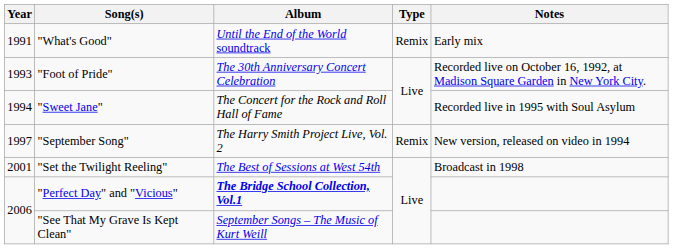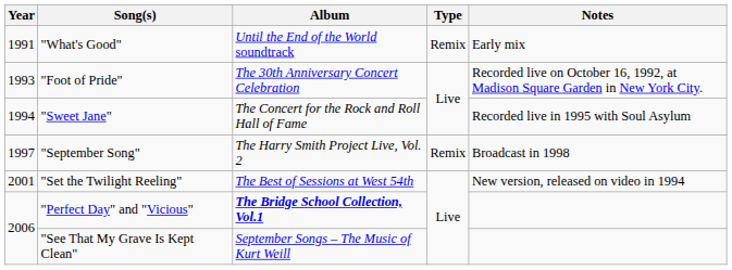 <table class="wikitable">
 <tr>
 <th>Year</th>
 <th style="width:225px;">Song(s)</th>
 <th style="width:225px;">Album</th>
 <th>Type</th>
 <th style="width:300px;">Notes</th>
 </tr>
 <tr>
 <td>1991</td>
 <td>"What's Good"</td>
 <td><a href='#'><em>Until the End of the World</em> soundtrack</a></td>
 <td>Remix</td>
 <td>Early mix</td>
 </tr>
 <tr>
 <td>1993</td>
 <td>"Foot of Pride"</td>
 <td><em><a href='#'>The 30th Anniversary Concert Celebration</a></em></td>
 <td rowspan="2" style="text-align:center;">Live</td>
 <td>Recorded live on October 16, 1992, at <a href='#'>Madison Square Garden</a> in <a href='#'>New York City</a>.</td>
 </tr>
 <tr>
 <td>1994</td>
 <td>"<a href='#'>Sweet Jane</a>"</td>
 <td><em>The Concert for the Rock and Roll Hall of Fame</em></td>
 <td>Recorded live in 1995 with Soul Asylum</td>
 </tr>
 <tr>
 <td>1997</td>
 <td>"September Song"</td>
 <td><em>The Harry Smith Project Live, Vol. 2</em></td>
 <td style="text-align:center;">Remix</td>
-<td>New version, released on video in 1994</td>
+<td>Broadcast in 1998</td>
 </tr>
 <tr>
 <td>2001</td>
 <td>"Set the Twilight Reeling"</td>
 <td><em><a href='#'>The Best of Sessions at West 54th</a></em></td>
 <td rowspan="3" style="text-align:center;">Live</td>
-<td>Broadcast in 1998</td>
+<td>New version, released on video in 1994</td>
 </tr>
 <tr>
 <td rowspan="2">2006</td>
 <td>"<a href='#'>Perfect Day</a>" and "<a href='#'>Vicious</a>"</td>
 <td><strong><em><a href='#'>The Bridge School Collection, Vol.1</a></em></strong></td>
 <td></td>
 </tr>
 <tr>
 <td>"See That My Grave Is Kept Clean"</td>
 <td><em><a href='#'>September Songs – The Music of Kurt Weill</a></em></td>
 <td></td>
 </tr>
 </table>
